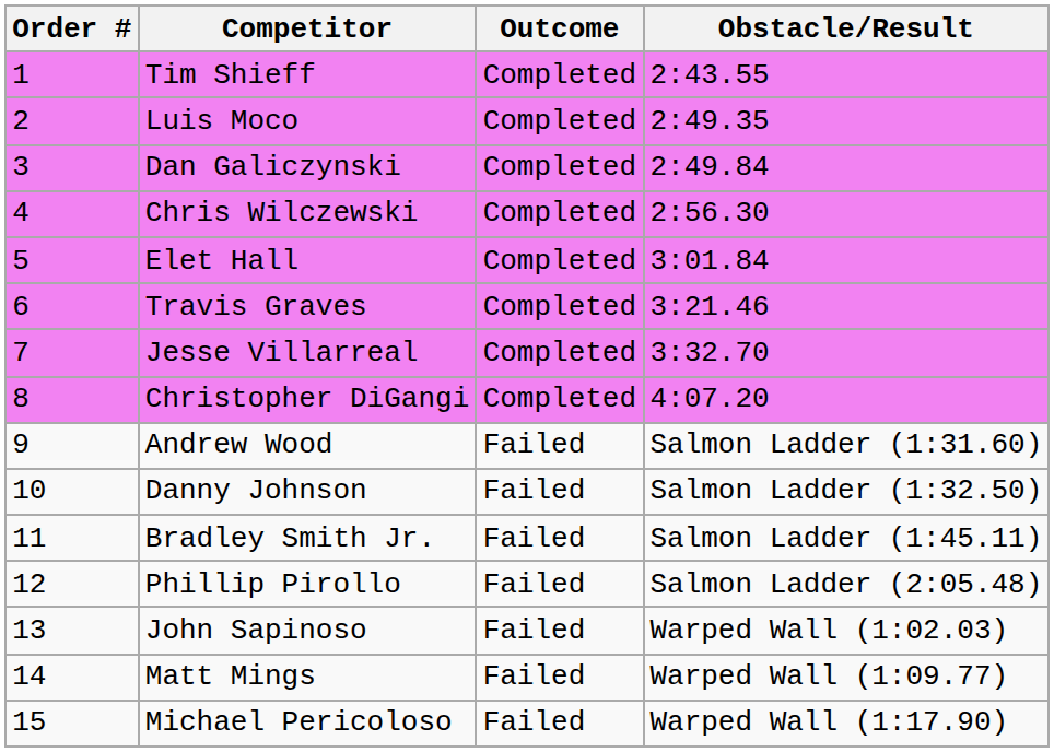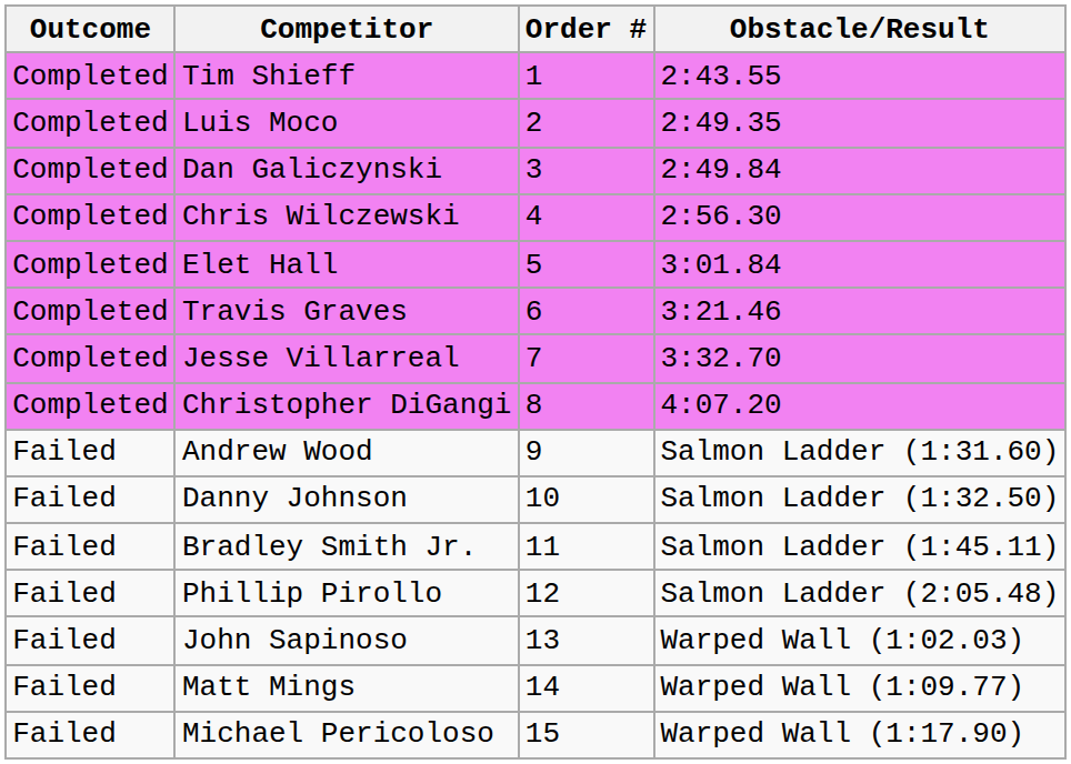 <table class="wikitable sortable">
 <tr>
+<th>Outcome</th>
+<th>Competitor</th>
 <th>Order #</th>
-<th>Competitor</th>
-<th>Outcome</th>
 <th>Obstacle/Result</th>
 </tr>
 <tr style="background-color:#f282f2">
+<td>Completed</td>
+<td>Tim Shieff</td>
 <td>1</td>
-<td>Tim Shieff</td>
-<td>Completed</td>
 <td>2:43.55</td>
 </tr>
 <tr style="background-color:#f282f2">
+<td>Completed</td>
+<td>Luis Moco</td>
 <td>2</td>
-<td>Luis Moco</td>
-<td>Completed</td>
 <td>2:49.35</td>
 </tr>
 <tr style="background-color:#f282f2">
+<td>Completed</td>
+<td>Dan Galiczynski</td>
 <td>3</td>
-<td>Dan Galiczynski</td>
-<td>Completed</td>
 <td>2:49.84</td>
 </tr>
 <tr style="background-color:#f282f2">
+<td>Completed</td>
+<td>Chris Wilczewski</td>
 <td>4</td>
-<td>Chris Wilczewski</td>
-<td>Completed</td>
 <td>2:56.30</td>
 </tr>
 <tr style="background-color:#f282f2">
+<td>Completed</td>
+<td>Elet Hall</td>
 <td>5</td>
-<td>Elet Hall</td>
-<td>Completed</td>
 <td>3:01.84</td>
 </tr>
 <tr style="background-color:#f282f2">
+<td>Completed</td>
+<td>Travis Graves</td>
 <td>6</td>
-<td>Travis Graves</td>
-<td>Completed</td>
 <td>3:21.46</td>
 </tr>
 <tr style="background-color:#f282f2">
+<td>Completed</td>
+<td>Jesse Villarreal</td>
 <td>7</td>
-<td>Jesse Villarreal</td>
-<td>Completed</td>
 <td>3:32.70</td>
 </tr>
 <tr style="background-color:#f282f2">
+<td>Completed</td>
+<td>Christopher DiGangi</td>
 <td>8</td>
-<td>Christopher DiGangi</td>
-<td>Completed</td>
 <td>4:07.20</td>
 </tr>
 <tr>
+<td>Failed</td>
+<td>Andrew Wood</td>
 <td>9</td>
-<td>Andrew Wood</td>
-<td>Failed</td>
 <td>Salmon Ladder (1:31.60)</td>
 </tr>
 <tr>
+<td>Failed</td>
+<td>Danny Johnson</td>
 <td>10</td>
-<td>Danny Johnson</td>
-<td>Failed</td>
 <td>Salmon Ladder (1:32.50)</td>
 </tr>
 <tr>
+<td>Failed</td>
+<td>Bradley Smith Jr.</td>
 <td>11</td>
-<td>Bradley Smith Jr.</td>
-<td>Failed</td>
 <td>Salmon Ladder (1:45.11)</td>
 </tr>
 <tr>
+<td>Failed</td>
+<td>Phillip Pirollo</td>
 <td>12</td>
-<td>Phillip Pirollo</td>
-<td>Failed</td>
 <td>Salmon Ladder (2:05.48)</td>
 </tr>
 <tr>
+<td>Failed</td>
+<td>John Sapinoso</td>
 <td>13</td>
-<td>John Sapinoso</td>
-<td>Failed</td>
 <td>Warped Wall (1:02.03)</td>
 </tr>
 <tr>
+<td>Failed</td>
+<td>Matt Mings</td>
 <td>14</td>
-<td>Matt Mings</td>
-<td>Failed</td>
 <td>Warped Wall (1:09.77)</td>
 </tr>
 <tr>
+<td>Failed</td>
+<td>Michael Pericoloso</td>
 <td>15</td>
-<td>Michael Pericoloso</td>
-<td>Failed</td>
 <td>Warped Wall (1:17.90)</td>
 </tr>
 </table>
